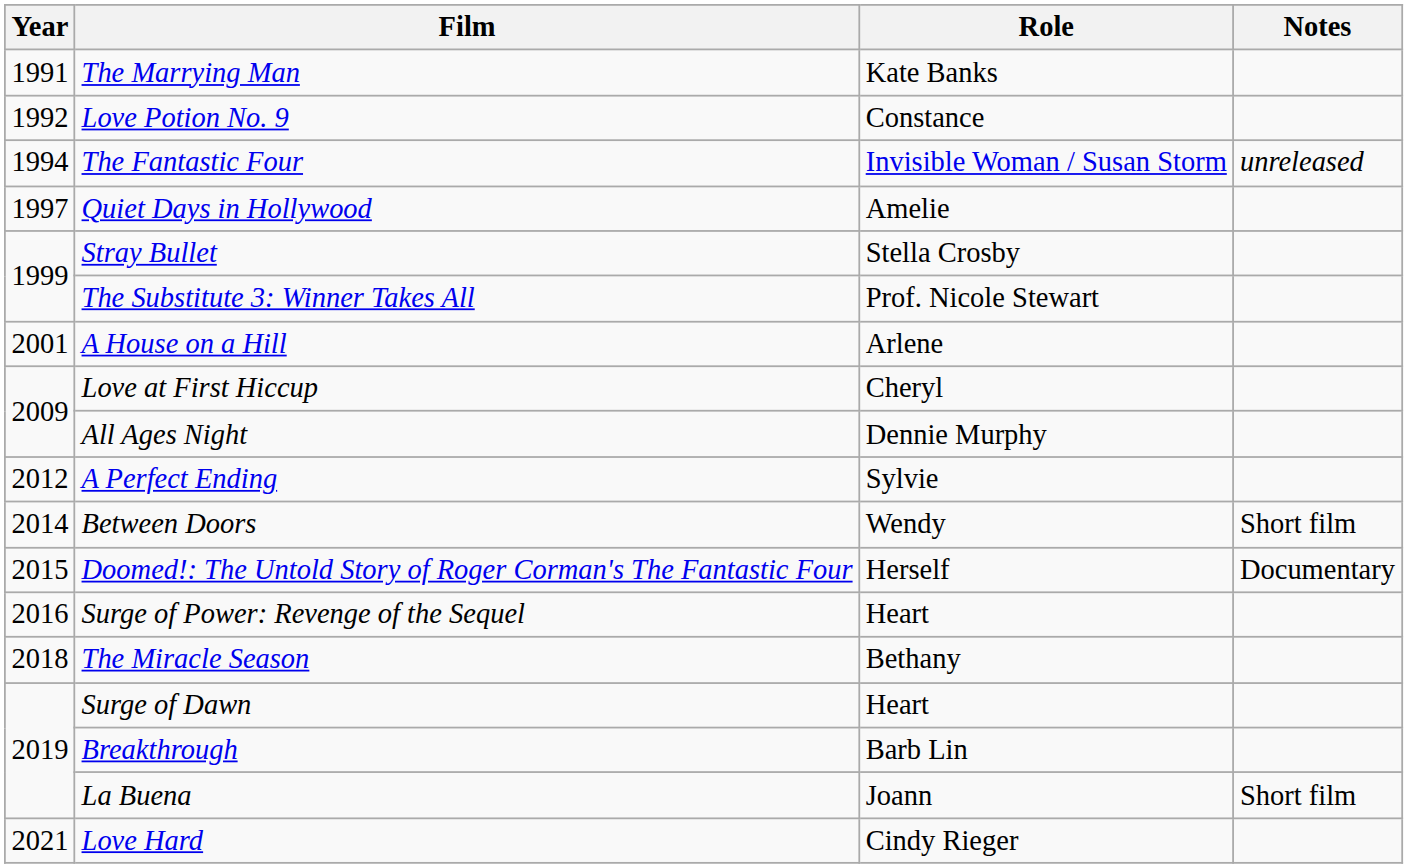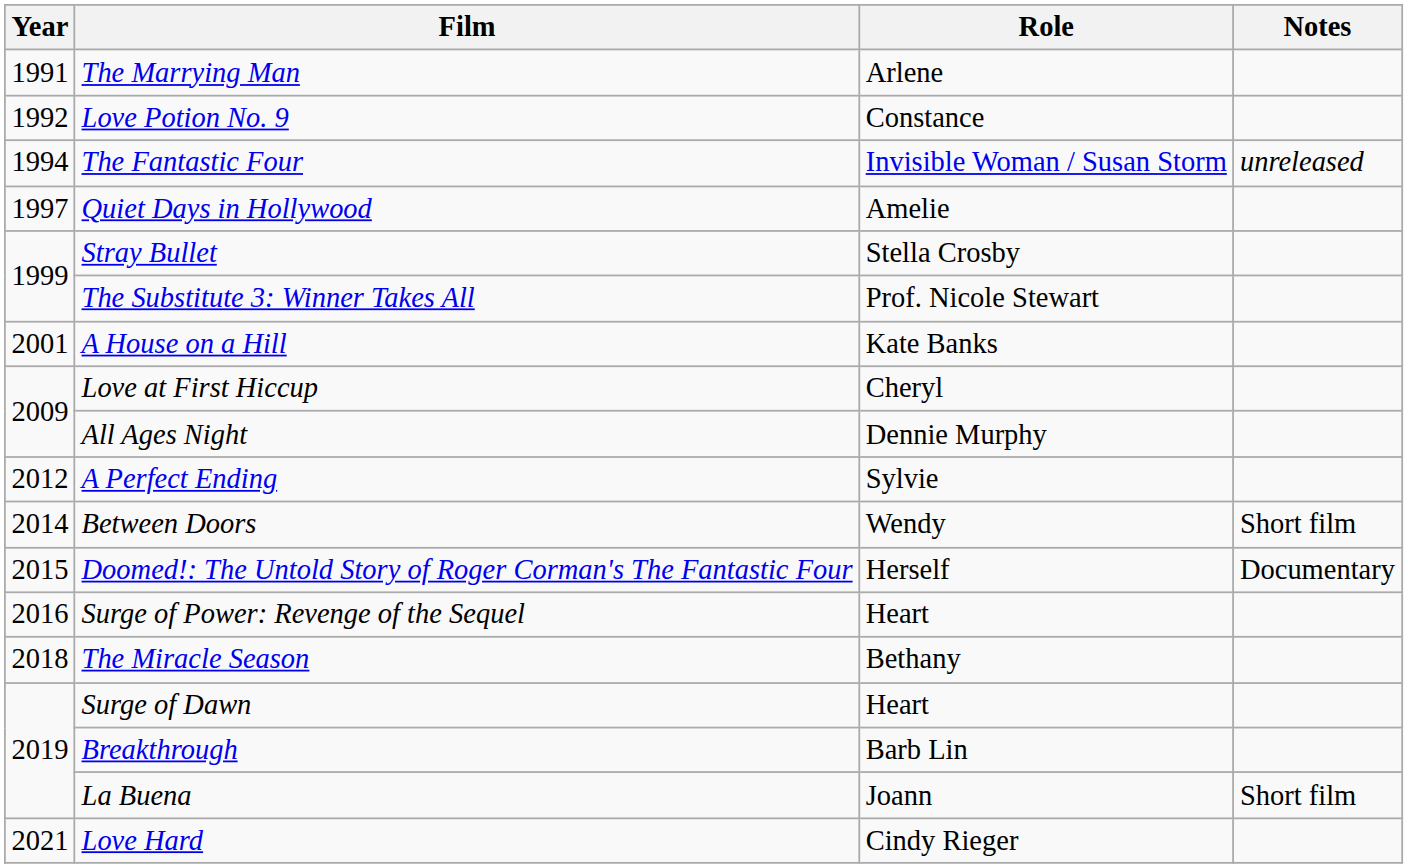 <table class="wikitable sortable">
 <tr>
 <th>Year</th>
 <th>Film</th>
 <th>Role</th>
 <th>Notes</th>
 </tr>
 <tr>
 <td>1991</td>
 <td><em><a href='#'>The Marrying Man</a></em></td>
-<td>Kate Banks</td>
+<td>Arlene</td>
 <td></td>
 </tr>
 <tr>
 <td>1992</td>
 <td><em><a href='#'>Love Potion No. 9</a></em></td>
 <td>Constance</td>
 <td></td>
 </tr>
 <tr>
 <td>1994</td>
 <td><em><a href='#'>The Fantastic Four</a></em></td>
 <td><a href='#'>Invisible Woman / Susan Storm</a></td>
 <td><em>unreleased</em></td>
 </tr>
 <tr>
 <td>1997</td>
 <td><em><a href='#'>Quiet Days in Hollywood</a></em></td>
 <td>Amelie</td>
 <td></td>
 </tr>
 <tr>
 <td rowspan="2">1999</td>
 <td><em><a href='#'>Stray Bullet</a></em></td>
 <td>Stella Crosby</td>
 <td></td>
 </tr>
 <tr>
 <td><em><a href='#'>The Substitute 3: Winner Takes All</a></em></td>
 <td>Prof. Nicole Stewart</td>
 <td></td>
 </tr>
 <tr>
 <td>2001</td>
 <td><em><a href='#'>A House on a Hill</a></em></td>
-<td>Arlene</td>
+<td>Kate Banks</td>
 <td></td>
 </tr>
 <tr>
 <td rowspan="2">2009</td>
 <td><em>Love at First Hiccup</em></td>
 <td>Cheryl</td>
 <td></td>
 </tr>
 <tr>
 <td><em>All Ages Night</em></td>
 <td>Dennie Murphy</td>
 <td></td>
 </tr>
 <tr>
 <td>2012</td>
 <td><em><a href='#'>A Perfect Ending</a></em></td>
 <td>Sylvie</td>
 <td></td>
 </tr>
 <tr>
 <td>2014</td>
 <td><em>Between Doors</em></td>
 <td>Wendy</td>
 <td>Short film</td>
 </tr>
 <tr>
 <td>2015</td>
 <td><em><a href='#'>Doomed!: The Untold Story of Roger Corman's The Fantastic Four</a></em></td>
 <td>Herself</td>
 <td>Documentary</td>
 </tr>
 <tr>
 <td>2016</td>
 <td><em>Surge of Power: Revenge of the Sequel</em></td>
 <td>Heart</td>
 <td></td>
 </tr>
 <tr>
 <td>2018</td>
 <td><em><a href='#'>The Miracle Season</a></em></td>
 <td>Bethany</td>
 <td></td>
 </tr>
 <tr>
 <td rowspan="3">2019</td>
 <td><em>Surge of Dawn</em></td>
 <td>Heart</td>
 <td></td>
 </tr>
 <tr>
 <td><em><a href='#'>Breakthrough</a></em></td>
 <td>Barb Lin</td>
 <td></td>
 </tr>
 <tr>
 <td><em>La Buena</em></td>
 <td>Joann</td>
 <td>Short film</td>
 </tr>
 <tr>
 <td>2021</td>
 <td><em><a href='#'>Love Hard</a></em></td>
 <td>Cindy Rieger</td>
 <td></td>
 </tr>
 </table>
